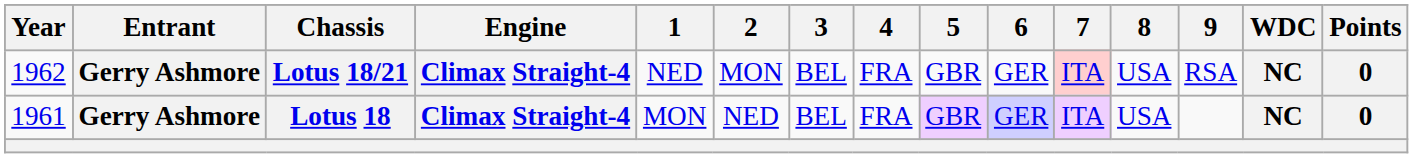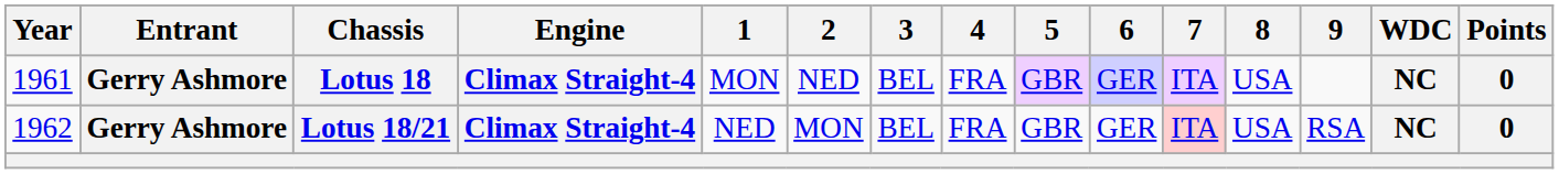 <table class="wikitable" style="text-align:center; font-size:90%">
 <tr>
 <th>Year</th>
 <th>Entrant</th>
 <th>Chassis</th>
 <th>Engine</th>
 <th>1</th>
 <th>2</th>
 <th>3</th>
 <th>4</th>
 <th>5</th>
 <th>6</th>
 <th>7</th>
 <th>8</th>
 <th>9</th>
 <th>WDC</th>
 <th>Points</th>
 </tr>
 <tr>
+<td><a href='#'>1961</a></td>
+<th>Gerry Ashmore</th>
+<th><a href='#'>Lotus</a> <a href='#'>18</a></th>
+<th><a href='#'>Climax</a> <a href='#'>Straight-4</a></th>
+<td><a href='#'>MON</a></td>
+<td><a href='#'>NED</a></td>
+<td><a href='#'>BEL</a></td>
+<td><a href='#'>FRA</a></td>
+<td style="background:#EFCFFF;"><a href='#'>GBR</a><br></td>
+<td style="background:#CFCFFF;"><a href='#'>GER</a><br></td>
+<td style="background:#EFCFFF;"><a href='#'>ITA</a><br></td>
+<td><a href='#'>USA</a></td>
+<td></td>
+<th>NC</th>
+<th>0</th>
+</tr>
+<tr>
 <td><a href='#'>1962</a></td>
 <th>Gerry Ashmore</th>
 <th><a href='#'>Lotus</a> <a href='#'>18/21</a></th>
 <th><a href='#'>Climax</a> <a href='#'>Straight-4</a></th>
 <td><a href='#'>NED</a></td>
 <td><a href='#'>MON</a></td>
 <td><a href='#'>BEL</a></td>
 <td><a href='#'>FRA</a></td>
 <td><a href='#'>GBR</a></td>
 <td><a href='#'>GER</a></td>
 <td style="background:#FFCFCF;"><a href='#'>ITA</a><br></td>
 <td><a href='#'>USA</a></td>
 <td><a href='#'>RSA</a></td>
 <th>NC</th>
 <th>0</th>
 </tr>
 <tr>
-<td><a href='#'>1961</a></td>
-<th>Gerry Ashmore</th>
-<th><a href='#'>Lotus</a> <a href='#'>18</a></th>
-<th><a href='#'>Climax</a> <a href='#'>Straight-4</a></th>
-<td><a href='#'>MON</a></td>
-<td><a href='#'>NED</a></td>
-<td><a href='#'>BEL</a></td>
-<td><a href='#'>FRA</a></td>
-<td style="background:#EFCFFF;"><a href='#'>GBR</a><br></td>
-<td style="background:#CFCFFF;"><a href='#'>GER</a><br></td>
-<td style="background:#EFCFFF;"><a href='#'>ITA</a><br></td>
-<td><a href='#'>USA</a></td>
-<td></td>
-<th>NC</th>
-<th>0</th>
-</tr>
-<tr>
 <th colspan="15"></th>
 </tr>
 </table>
